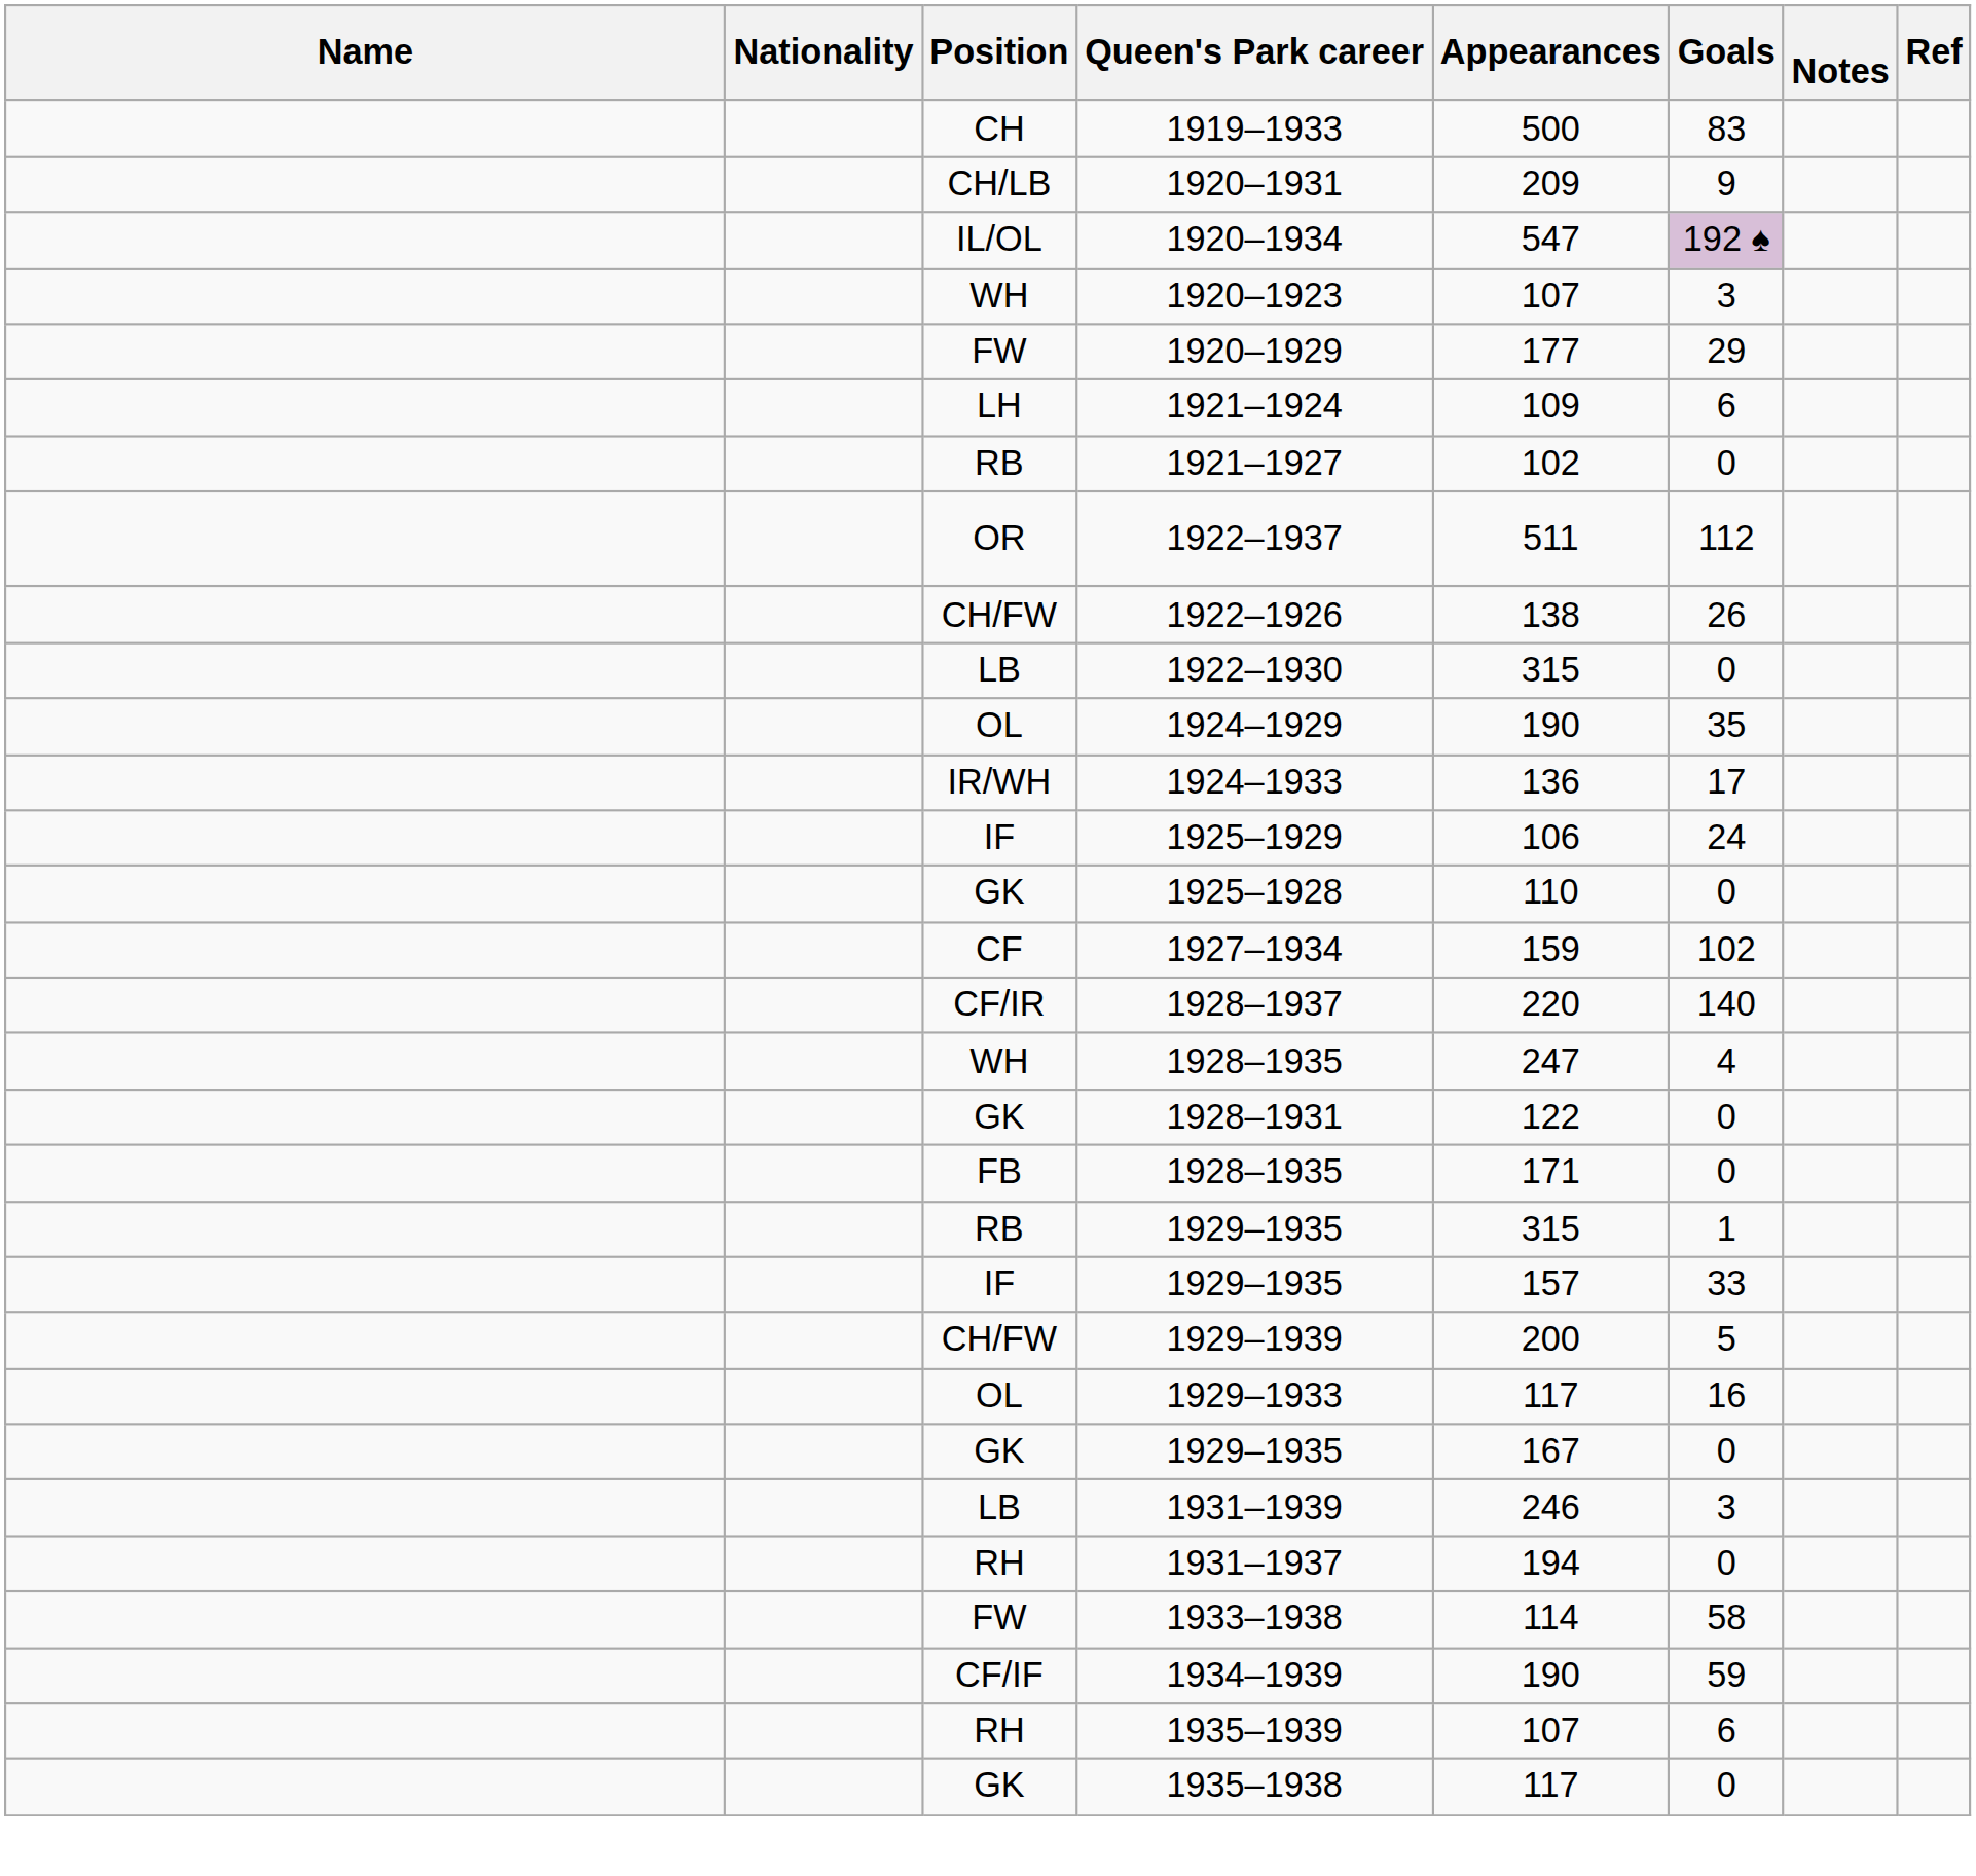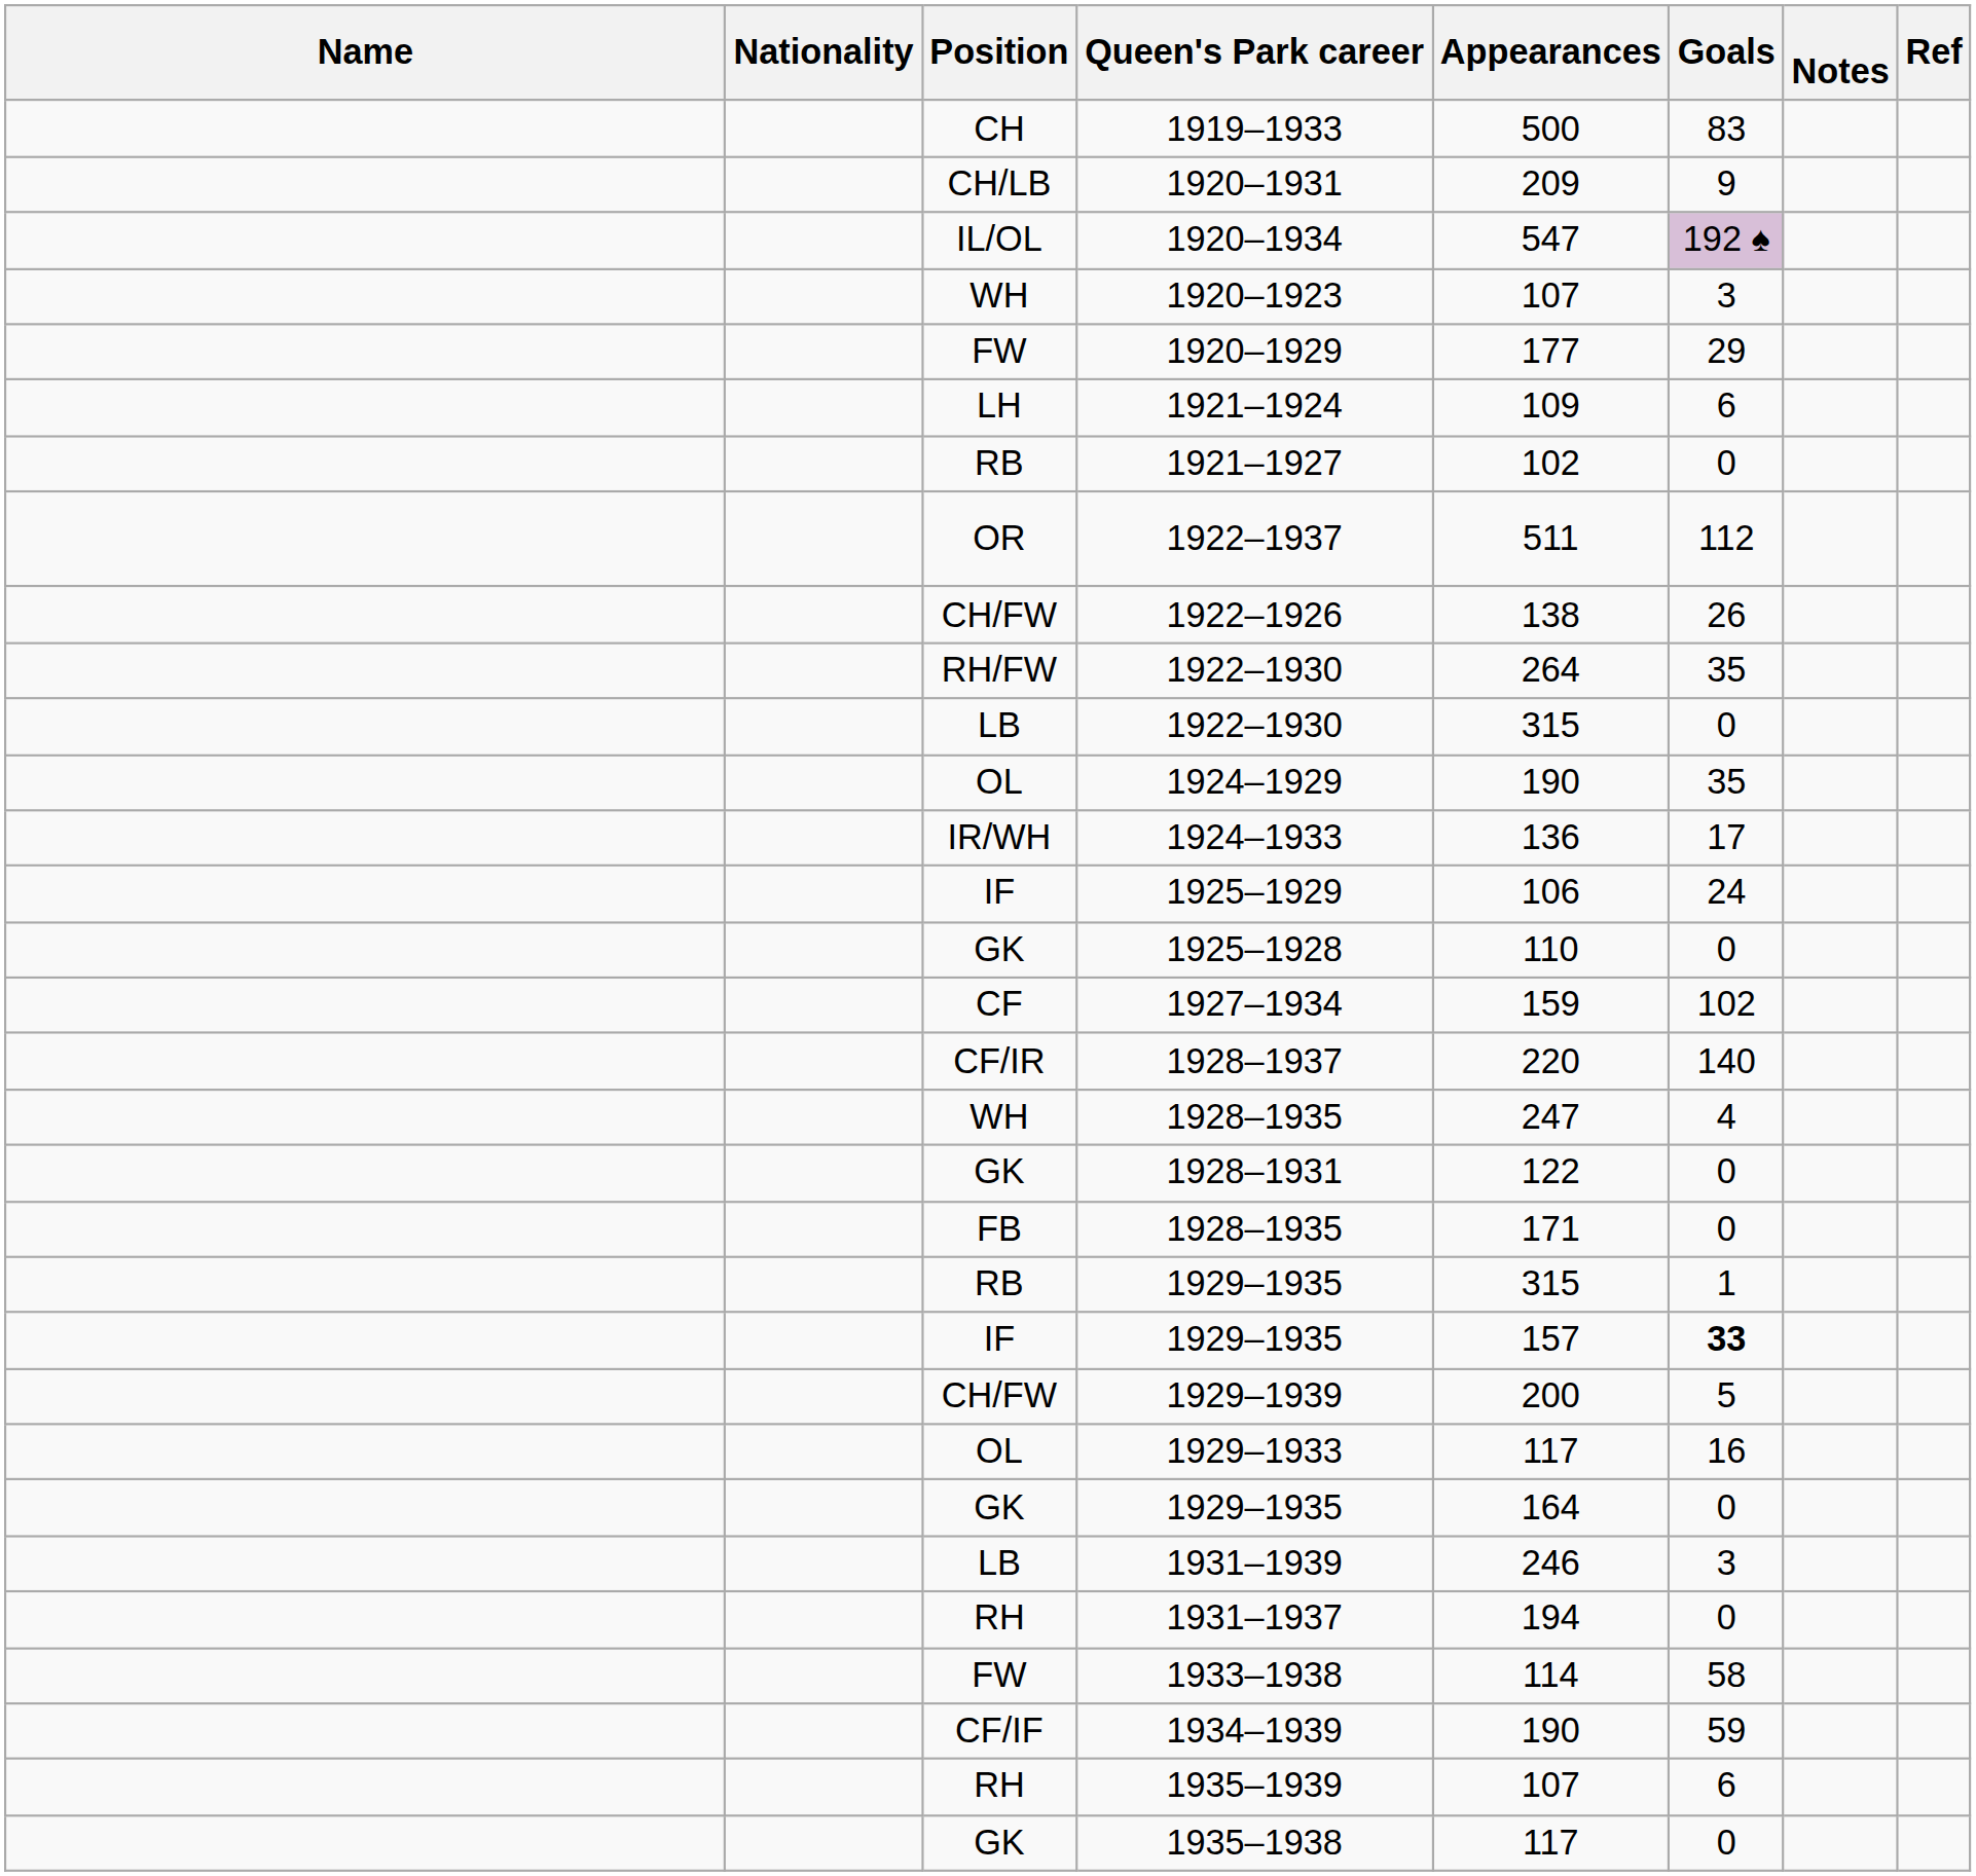 <table class="wikitable sortable" style="text-align: center;">
 <tr>
 <th style="width:20em">Name</th>
 <th>Nationality</th>
 <th>Position</th>
 <th>Queen's Park career</th>
 <th>Appearances</th>
 <th>Goals</th>
 <th><br>Notes</th>
 <th>Ref</th>
 </tr>
 <tr>
 <td style="text-align:left;"><strong></strong></td>
 <td style="text-align:left;"></td>
 <td>CH</td>
 <td>1919–1933</td>
 <td>500</td>
 <td>83</td>
 <td><br></td>
 <td></td>
 </tr>
 <tr>
 <td style="text-align:left;"><strong></strong></td>
 <td style="text-align:left;"></td>
 <td>CH/LB</td>
 <td>1920–1931</td>
 <td>209</td>
 <td>9</td>
 <td></td>
 <td></td>
 </tr>
 <tr>
 <td style="text-align:left;"></td>
 <td style="text-align:left;"></td>
 <td>IL/OL</td>
 <td>1920–1934</td>
 <td>547</td>
 <td style="background:thistle;">192 ♠</td>
 <td><br></td>
 <td></td>
 </tr>
 <tr>
 <td style="text-align:left;"></td>
 <td style="text-align:left;"></td>
 <td>WH</td>
 <td>1920–1923</td>
 <td>107</td>
 <td>3</td>
 <td></td>
 <td></td>
 </tr>
 <tr>
 <td style="text-align:left;"></td>
 <td style="text-align:left;"></td>
 <td>FW</td>
 <td>1920–1929</td>
 <td>177</td>
 <td>29</td>
 <td></td>
 <td></td>
 </tr>
 <tr>
 <td style="text-align:left;"></td>
 <td style="text-align:left;"></td>
 <td>LH</td>
 <td>1921–1924</td>
 <td>109</td>
 <td>6</td>
 <td></td>
 <td></td>
 </tr>
 <tr>
 <td style="text-align:left;"></td>
 <td style="text-align:left;"></td>
 <td>RB</td>
 <td>1921–1927</td>
 <td>102</td>
 <td>0</td>
 <td></td>
 <td></td>
 </tr>
 <tr>
 <td style="text-align:left;"><strong></strong></td>
 <td style="text-align:left;"></td>
 <td>OR</td>
 <td>1922–1937</td>
 <td>511</td>
 <td>112</td>
 <td><br><br></td>
 <td></td>
 </tr>
 <tr>
 <td style="text-align:left;"></td>
 <td style="text-align:left;"></td>
 <td>CH/FW</td>
 <td>1922–1926</td>
 <td>138</td>
 <td>26</td>
+<td></td>
+<td></td>
+</tr>
+<tr>
+<td style="text-align:left;"></td>
+<td style="text-align:left;"></td>
+<td>RH/FW</td>
+<td>1922–1930</td>
+<td>264</td>
+<td>35</td>
 <td></td>
 <td></td>
 </tr>
 <tr>
 <td style="text-align:left;"><strong></strong></td>
 <td style="text-align:left;"></td>
 <td>LB</td>
 <td>1922–1930</td>
 <td>315</td>
 <td>0</td>
 <td><br></td>
 <td></td>
 </tr>
 <tr>
 <td style="text-align:left;"></td>
 <td style="text-align:left;"></td>
 <td>OL</td>
 <td>1924–1929</td>
 <td>190</td>
 <td>35</td>
 <td></td>
 <td></td>
 </tr>
 <tr>
 <td style="text-align:left;"></td>
 <td style="text-align:left;"></td>
 <td>IR/WH</td>
 <td>1924–1933</td>
 <td>136</td>
 <td>17</td>
 <td></td>
 <td></td>
 </tr>
 <tr>
 <td style="text-align:left;"><strong></strong></td>
 <td style="text-align:left;"></td>
 <td>IF</td>
 <td>1925–1929</td>
 <td>106</td>
 <td>24</td>
 <td></td>
 <td></td>
 </tr>
 <tr>
 <td style="text-align:left;"><strong></strong></td>
 <td style="text-align:left;"></td>
 <td>GK</td>
 <td>1925–1928</td>
 <td>110</td>
 <td>0</td>
 <td></td>
 <td></td>
 </tr>
 <tr>
 <td style="text-align:left;"></td>
 <td style="text-align:left;"></td>
 <td>CF</td>
 <td>1927–1934</td>
 <td>159</td>
 <td>102</td>
 <td></td>
 <td></td>
 </tr>
 <tr>
 <td style="text-align:left;"></td>
 <td style="text-align:left;"></td>
 <td>CF/IR</td>
 <td>1928–1937</td>
 <td>220</td>
 <td>140</td>
 <td><br></td>
 <td></td>
 </tr>
 <tr>
 <td style="text-align:left;"></td>
 <td style="text-align:left;"></td>
 <td>WH</td>
 <td>1928–1935</td>
 <td>247</td>
 <td>4</td>
 <td></td>
 <td></td>
 </tr>
 <tr>
 <td style="text-align:left;"></td>
 <td style="text-align:left;"></td>
 <td>GK</td>
 <td>1928–1931</td>
 <td>122</td>
 <td>0</td>
 <td></td>
 <td></td>
 </tr>
 <tr>
 <td style="text-align:left;"></td>
 <td style="text-align:left;"></td>
 <td>FB</td>
 <td>1928–1935</td>
 <td>171</td>
 <td>0</td>
 <td></td>
 <td></td>
 </tr>
 <tr>
 <td style="text-align:left;"></td>
 <td style="text-align:left;"></td>
 <td>RB</td>
 <td>1929–1935</td>
 <td>315</td>
 <td>1</td>
 <td></td>
 <td></td>
 </tr>
 <tr>
 <td style="text-align:left;"></td>
 <td style="text-align:left;"></td>
 <td>IF</td>
 <td>1929–1935</td>
 <td>157</td>
-<td>33</td>
+<td><strong>33</strong></td>
 <td><br></td>
 <td></td>
 </tr>
 <tr>
 <td style="text-align:left;"></td>
 <td style="text-align:left;"></td>
 <td>CH/FW</td>
 <td>1929–1939</td>
 <td>200</td>
 <td>5</td>
 <td></td>
 <td></td>
 </tr>
 <tr>
 <td style="text-align:left;"></td>
 <td style="text-align:left;"></td>
 <td>OL</td>
 <td>1929–1933</td>
 <td>117</td>
 <td>16</td>
 <td></td>
 <td></td>
 </tr>
 <tr>
 <td style="text-align:left;"></td>
 <td style="text-align:left;"></td>
 <td>GK</td>
 <td>1929–1935</td>
-<td>167</td>
+<td>164</td>
 <td>0</td>
 <td><br></td>
 <td></td>
 </tr>
 <tr>
 <td style="text-align:left;"></td>
 <td style="text-align:left;"></td>
 <td>LB</td>
 <td>1931–1939</td>
 <td>246</td>
 <td>3</td>
 <td></td>
 <td></td>
 </tr>
 <tr>
 <td style="text-align:left;"></td>
 <td style="text-align:left;"></td>
 <td>RH</td>
 <td>1931–1937</td>
 <td>194</td>
 <td>0</td>
 <td><br></td>
 <td></td>
 </tr>
 <tr>
 <td style="text-align:left;"></td>
 <td style="text-align:left;"></td>
 <td>FW</td>
 <td>1933–1938</td>
 <td>114</td>
 <td>58</td>
 <td></td>
 <td></td>
 </tr>
 <tr>
 <td style="text-align:left;"></td>
 <td style="text-align:left;"></td>
 <td>CF/IF</td>
 <td>1934–1939</td>
 <td>190</td>
 <td>59</td>
 <td><br></td>
 <td></td>
 </tr>
 <tr>
 <td style="text-align:left;"></td>
 <td style="text-align:left;"></td>
 <td>RH</td>
 <td>1935–1939</td>
 <td>107</td>
 <td>6</td>
 <td></td>
 <td></td>
 </tr>
 <tr>
 <td style="text-align:left;"></td>
 <td style="text-align:left;"></td>
 <td>GK</td>
 <td>1935–1938</td>
 <td>117</td>
 <td>0</td>
 <td></td>
 <td></td>
 </tr>
 </table>
